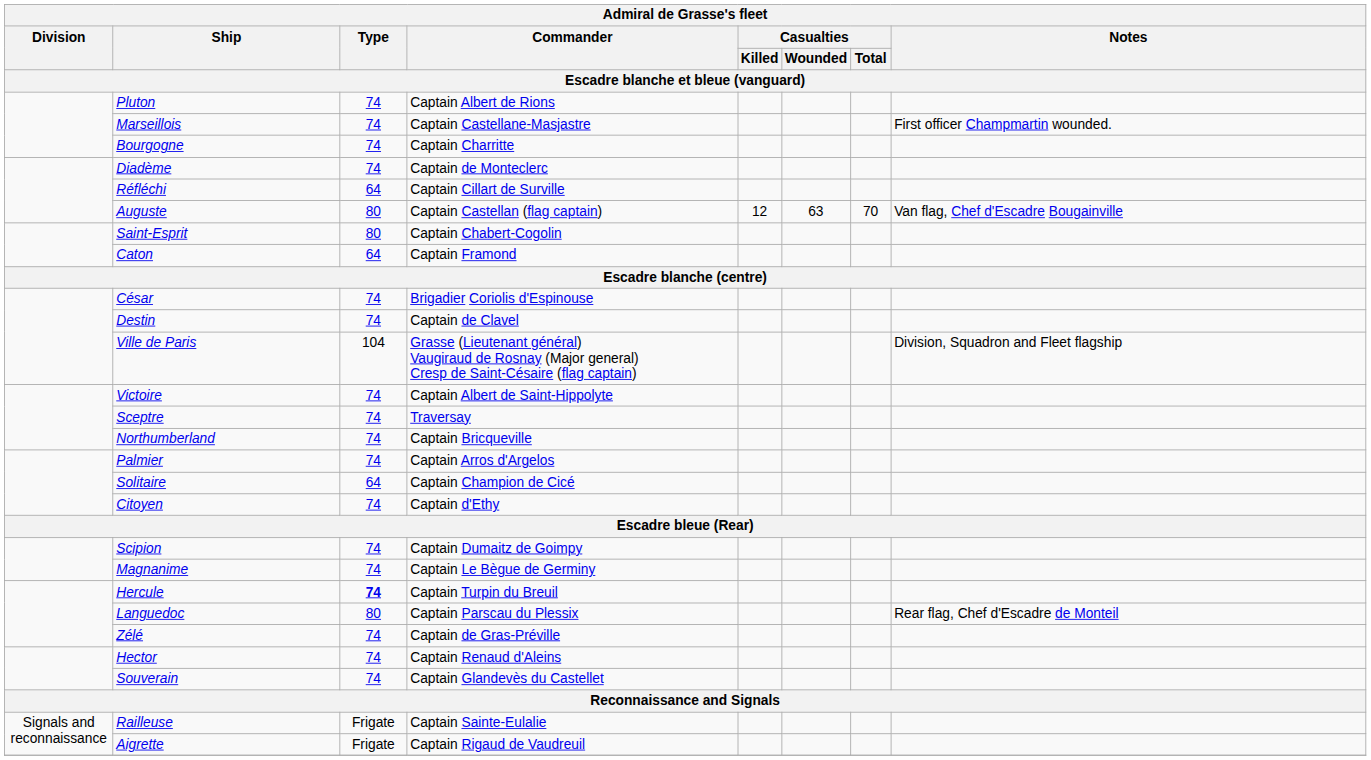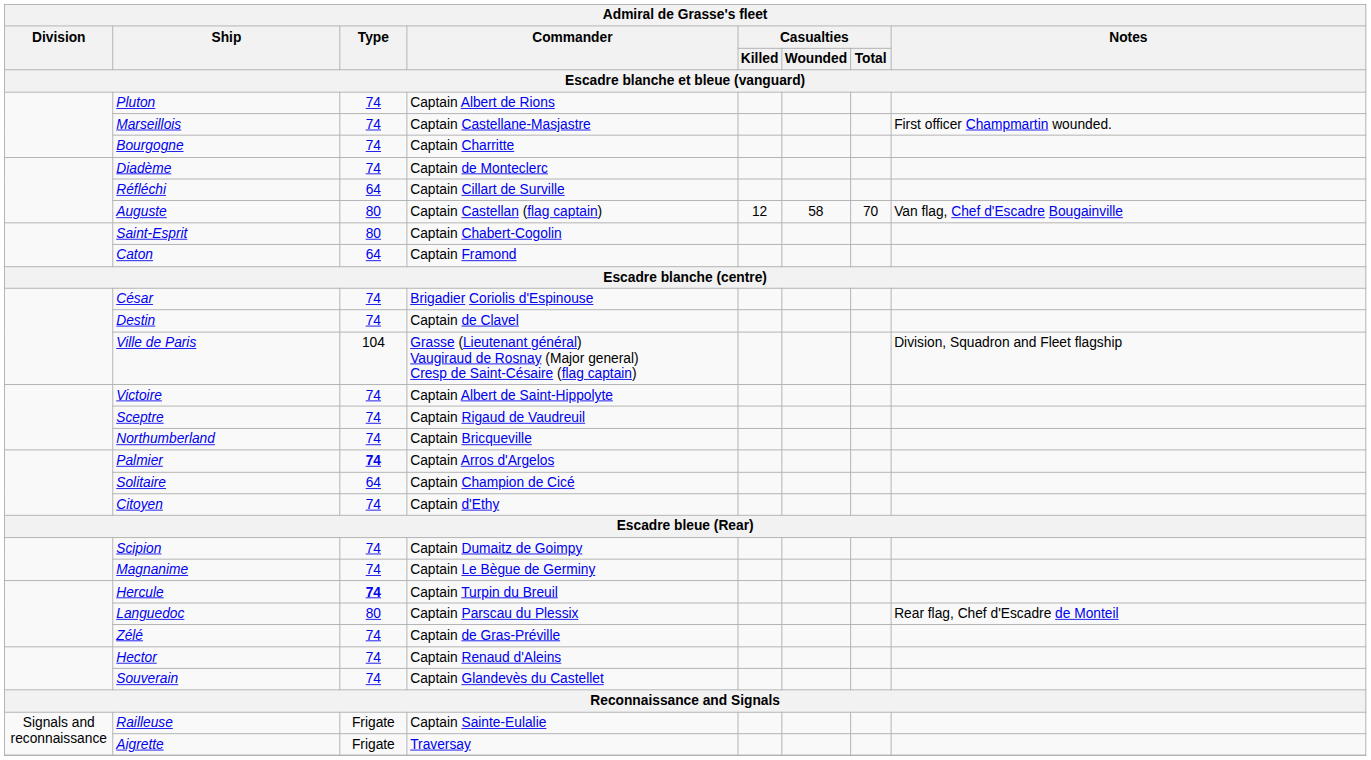 <table class="wikitable" width=100%>
 <tr valign="top">
 <th colspan="8" bgcolor="white">Admiral de Grasse's fleet</th>
 </tr>
 <tr valign="top">
 <th width=8%; align= center rowspan=2>Division</th>
 <th width=17%; align= center rowspan=2>Ship</th>
 <th width=5%; align= center rowspan=2>Type</th>
 <th width=25%; align= center rowspan=2>Commander</th>
 <th width=9%; align= center colspan=3>Casualties</th>
 <th width=36%; align= center rowspan=2>Notes</th>
 </tr>
 <tr valign="top">
 <th width=3%; align= center>Killed</th>
 <th width=3%; align= center>Wounded</th>
 <th width=3%; align= center>Total</th>
 </tr>
 <tr valign="center">
 <th colspan="8" bgcolor="white">Escadre blanche et bleue (vanguard)</th>
 </tr>
 <tr valign="center">
 <td rowspan="3", align= center></td>
 <td align= left><a href='#'><em>Pluton</em></a></td>
 <td align= center><a href='#'>74</a></td>
 <td align= left>Captain <a href='#'>Albert de Rions</a></td>
 <td align= center></td>
 <td align= center></td>
 <td align= center></td>
 <td align= left></td>
 </tr>
 <tr valign="top">
 <td align= left><a href='#'><em>Marseillois</em></a></td>
 <td align= center><a href='#'>74</a></td>
 <td align= left>Captain <a href='#'>Castellane-Masjastre</a></td>
 <td align= center></td>
 <td align= center></td>
 <td align= center></td>
 <td align= left>First officer <a href='#'>Champmartin</a> wounded.</td>
 </tr>
 <tr valign="top">
 <td align= left><a href='#'><em>Bourgogne</em></a></td>
 <td align= center><a href='#'>74</a></td>
 <td align= left>Captain <a href='#'>Charritte</a></td>
 <td align= center></td>
 <td align= center></td>
 <td align= center></td>
 <td align= left></td>
 </tr>
 <tr valign="top">
 <td rowspan="3", align= center></td>
 <td align= left><a href='#'><em>Diadème</em></a></td>
 <td align= center><a href='#'>74</a></td>
 <td align= left>Captain <a href='#'>de Monteclerc</a></td>
 <td align= center></td>
 <td align= center></td>
 <td align= center></td>
 <td align= left></td>
 </tr>
 <tr valign="top">
 <td align= left><a href='#'><em>Réfléchi</em></a></td>
 <td align= center><a href='#'>64</a></td>
 <td align= left>Captain <a href='#'>Cillart de Surville</a></td>
 <td align= center></td>
 <td align= center></td>
 <td align= center></td>
 <td align= left></td>
 </tr>
 <tr valign="top">
 <td align= left><a href='#'><em>Auguste</em></a></td>
 <td align= center><a href='#'>80</a></td>
 <td align= left>Captain <a href='#'>Castellan</a> (<a href='#'>flag captain</a>)</td>
 <td align= center>12</td>
-<td align= center>63</td>
+<td align= center>58</td>
 <td align= center>70</td>
 <td align= left>Van flag, <a href='#'>Chef d'Escadre</a> <a href='#'>Bougainville</a></td>
 </tr>
 <tr valign="top">
 <td rowspan="2", align= center></td>
 <td align= left><a href='#'><em>Saint-Esprit</em></a></td>
 <td align= center><a href='#'>80</a></td>
 <td align= left>Captain <a href='#'>Chabert-Cogolin</a> </td>
 <td align= center></td>
 <td align= center></td>
 <td align= center></td>
 <td align= left></td>
 </tr>
 <tr valign="top">
 <td align= left><a href='#'><em>Caton</em></a></td>
 <td align= center><a href='#'>64</a></td>
 <td align= left>Captain <a href='#'>Framond</a> </td>
 <td align= center></td>
 <td align= center></td>
 <td align= center></td>
 <td align= left></td>
 </tr>
 <tr>
 <th colspan=8 align=center><strong>Escadre blanche</strong> (centre)</th>
 </tr>
 <tr valign="top">
 <td rowspan="3", align= center></td>
 <td align= left><a href='#'><em>César</em></a></td>
 <td align= center><a href='#'>74</a></td>
 <td align= left><a href='#'>Brigadier</a> <a href='#'>Coriolis d'Espinouse</a></td>
 <td align= center></td>
 <td align= center></td>
 <td align= center></td>
 <td align= left></td>
 </tr>
 <tr valign="top">
 <td align= left><a href='#'><em>Destin</em></a></td>
 <td align= center><a href='#'>74</a></td>
 <td align= left>Captain <a href='#'>de Clavel</a></td>
 <td align= center></td>
 <td align= center></td>
 <td align= center></td>
 <td align= left></td>
 </tr>
 <tr valign="top">
 <td align= left><a href='#'><em>Ville de Paris</em></a></td>
 <td align= center>104</td>
 <td align= left><a href='#'>Grasse</a> (<a href='#'>Lieutenant général</a>)<br><a href='#'>Vaugiraud de Rosnay</a> (Major general)<br> <a href='#'>Cresp de Saint-Césaire</a> (<a href='#'>flag captain</a>)</td>
 <td align= center></td>
 <td align= center></td>
 <td align= center></td>
 <td align= left>Division, Squadron and Fleet flagship</td>
 </tr>
 <tr valign="top">
 <td rowspan="3", align= center></td>
 <td align= left><a href='#'><em>Victoire</em></a></td>
 <td align= center><a href='#'>74</a></td>
 <td align= left>Captain <a href='#'>Albert de Saint-Hippolyte</a></td>
 <td align= center></td>
 <td align= center></td>
 <td align= center></td>
 <td align= left></td>
 </tr>
 <tr valign="top">
 <td align= left><a href='#'><em>Sceptre</em></a></td>
 <td align= center><a href='#'>74</a></td>
-<td align= left><a href='#'>Traversay</a></td>
+<td align= left>Captain <a href='#'>Rigaud de Vaudreuil</a></td>
 <td align= center></td>
 <td align= center></td>
 <td align= center></td>
 <td align= left></td>
 </tr>
 <tr valign="top">
 <td align= left><a href='#'><em>Northumberland</em></a></td>
 <td align= center><a href='#'>74</a></td>
 <td align= left>Captain <a href='#'>Bricqueville</a></td>
 <td align= center></td>
 <td align= center></td>
 <td align= center></td>
 <td align= left></td>
 </tr>
 <tr valign="top">
 <td rowspan="3", align= center></td>
 <td align= left><a href='#'><em>Palmier</em></a></td>
-<td align= center><a href='#'>74</a></td>
+<td align= center><strong><a href='#'>74</a></strong></td>
 <td align= left>Captain <a href='#'>Arros d'Argelos</a></td>
 <td align= center></td>
 <td align= center></td>
 <td align= center></td>
 <td align= left></td>
 </tr>
 <tr valign="top">
 <td align= left><a href='#'><em>Solitaire</em></a></td>
 <td align= center><a href='#'>64</a></td>
 <td align= left>Captain <a href='#'>Champion de Cicé</a></td>
 <td align= center></td>
 <td align= center></td>
 <td align= center></td>
 <td align= left><br></td>
 </tr>
 <tr valign="top">
 <td align= left><a href='#'><em>Citoyen</em></a></td>
 <td align= center><a href='#'>74</a></td>
 <td align= left>Captain <a href='#'>d'Ethy</a></td>
 <td align= center></td>
 <td align= center></td>
 <td align= center></td>
 <td align= left></td>
 </tr>
 <tr valign="top">
 <th colspan=8 align=center><strong>Escadre bleue</strong> (Rear)</th>
 </tr>
 <tr valign="top">
 <td rowspan="2", align= center></td>
 <td align= left><a href='#'><em>Scipion</em></a></td>
 <td align= center><a href='#'>74</a></td>
 <td align= left>Captain <a href='#'>Dumaitz de Goimpy</a></td>
 <td align= center></td>
 <td align= center></td>
 <td align= center></td>
 <td align= left></td>
 </tr>
 <tr valign="top">
 <td align= left><a href='#'><em>Magnanime</em></a></td>
 <td align= center><a href='#'>74</a></td>
 <td align= left>Captain <a href='#'>Le Bègue de Germiny</a></td>
 <td align= center></td>
 <td align= center></td>
 <td align= center></td>
 <td align= left></td>
 </tr>
 <tr valign="top">
 <td rowspan="3", align= center></td>
 <td align= left><a href='#'><em>Hercule</em></a></td>
 <td align= center><strong><a href='#'>74</a></strong></td>
 <td align= left>Captain <a href='#'>Turpin du Breuil</a></td>
 <td align= center></td>
 <td align= center></td>
 <td align= center></td>
 <td align= left></td>
 </tr>
 <tr valign="top">
 <td align= left><a href='#'><em>Languedoc</em></a></td>
 <td align= center><a href='#'>80</a></td>
 <td align= left>Captain <a href='#'>Parscau du Plessix</a></td>
 <td align= center></td>
 <td align= center></td>
 <td align= center></td>
 <td align= left>Rear flag, Chef d'Escadre <a href='#'>de Monteil</a></td>
 </tr>
 <tr valign="top">
 <td align= left><a href='#'><em>Zélé</em></a></td>
 <td align= center><a href='#'>74</a></td>
 <td align= left>Captain <a href='#'>de Gras-Préville</a></td>
 <td align= center></td>
 <td align= center></td>
 <td align= center></td>
 <td align= left></td>
 </tr>
 <tr valign="top">
 <td rowspan="2", align= center></td>
 <td align= left><a href='#'><em>Hector</em></a></td>
 <td align= center><a href='#'>74</a></td>
 <td align= left>Captain <a href='#'>Renaud d'Aleins</a></td>
 <td align= center></td>
 <td align= center></td>
 <td align= center></td>
 <td align= left></td>
 </tr>
 <tr valign="top">
 <td align= left><a href='#'><em>Souverain</em></a></td>
 <td align= center><a href='#'>74</a></td>
 <td align= left>Captain <a href='#'>Glandevès du Castellet</a></td>
 <td align= center></td>
 <td align= center></td>
 <td align= center></td>
 <td align= left></td>
 </tr>
 <tr valign="top">
 <th colspan=8 align=center>Reconnaissance and Signals</th>
 </tr>
 <tr valign="top">
 <td rowspan="2", align= center>Signals and reconnaissance</td>
 <td align= left><a href='#'><em>Railleuse</em></a></td>
 <td align= center>Frigate</td>
 <td align= left>Captain <a href='#'>Sainte-Eulalie</a></td>
 <td align= center></td>
 <td align= center></td>
 <td align= center></td>
 <td align= left></td>
 </tr>
 <tr valign="top">
 <td align= left><a href='#'><em>Aigrette</em></a></td>
 <td align= center>Frigate</td>
-<td align= left>Captain <a href='#'>Rigaud de Vaudreuil</a></td>
+<td align= left><a href='#'>Traversay</a></td>
 <td align= center></td>
 <td align= center></td>
 <td align= center></td>
 <td align= left></td>
 </tr>
 <tr valign="top">
 </tr>
 </table>
